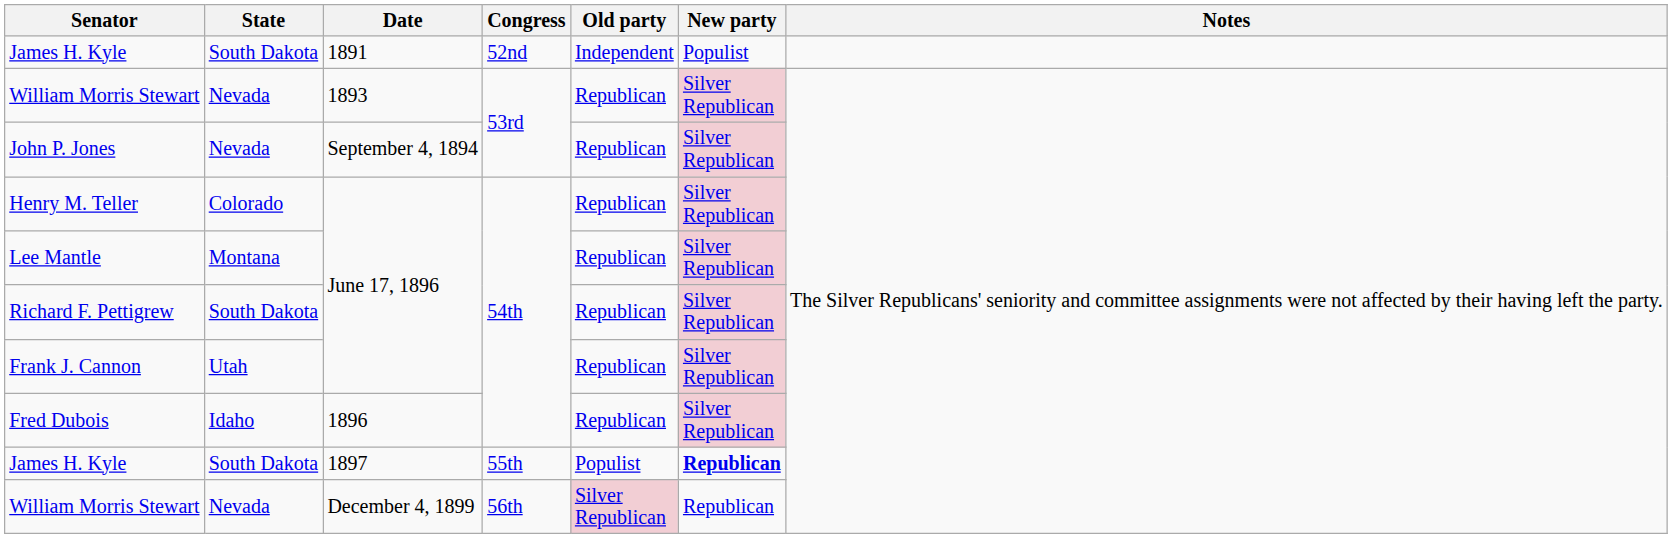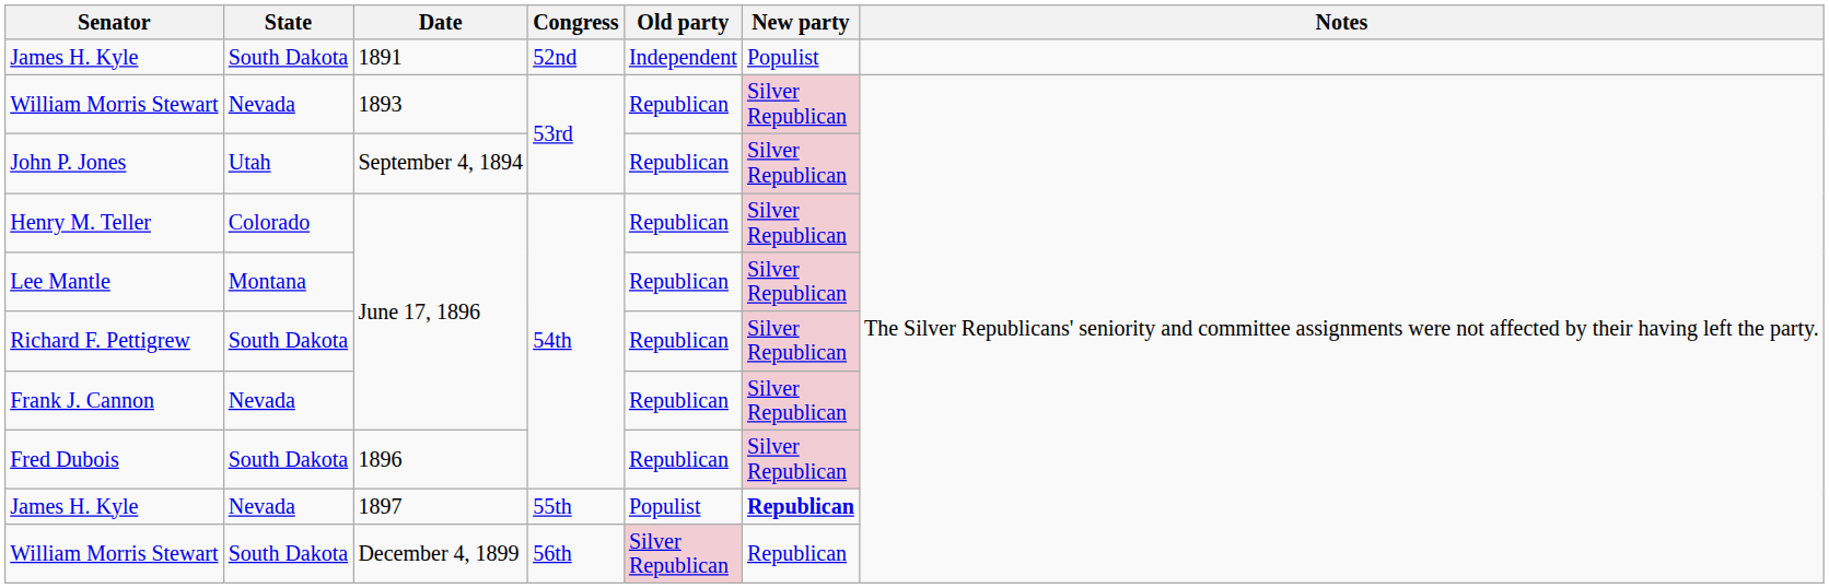 <table class=wikitable>
 <tr valign=bottom>
 <th>Senator</th>
 <th>State</th>
 <th>Date</th>
 <th>Congress</th>
 <th>Old party</th>
 <th>New party</th>
 <th>Notes</th>
 </tr>
 <tr>
 <td nowrap><a href='#'>James H. Kyle</a></td>
 <td><a href='#'>South Dakota</a></td>
 <td>1891</td>
 <td rowspan=1><a href='#'>52nd</a></td>
 <td><a href='#'>Independent</a></td>
 <td><a href='#'>Populist</a></td>
 <td></td>
 </tr>
 <tr>
 <td nowrap><a href='#'>William Morris Stewart</a></td>
 <td><a href='#'>Nevada</a></td>
 <td>1893</td>
 <td rowspan=2><a href='#'>53rd</a></td>
 <td><a href='#'>Republican</a></td>
 <td style="background:#F2CED4"><a href='#'>Silver<br>Republican</a></td>
 <td rowspan=9>The Silver Republicans' seniority and committee assignments were not affected by their having left the party.</td>
 </tr>
 <tr>
 <td><a href='#'>John P. Jones</a></td>
-<td><a href='#'>Nevada</a></td>
+<td><a href='#'>Utah</a></td>
 <td>September 4, 1894</td>
 <td><a href='#'>Republican</a></td>
 <td style="background:#F2CED4"><a href='#'>Silver<br>Republican</a></td>
 </tr>
 <tr>
 <td><a href='#'>Henry M. Teller</a></td>
 <td><a href='#'>Colorado</a></td>
 <td rowspan= 4>June 17, 1896</td>
 <td rowspan=5><a href='#'>54th</a></td>
 <td><a href='#'>Republican</a></td>
 <td style="background:#F2CED4"><a href='#'>Silver<br>Republican</a></td>
 </tr>
 <tr>
 <td><a href='#'>Lee Mantle</a></td>
 <td><a href='#'>Montana</a></td>
 <td><a href='#'>Republican</a></td>
 <td style="background:#F2CED4"><a href='#'>Silver<br>Republican</a></td>
 </tr>
 <tr>
 <td nowrap><a href='#'>Richard F. Pettigrew</a></td>
 <td><a href='#'>South Dakota</a></td>
 <td><a href='#'>Republican</a></td>
 <td style="background:#F2CED4"><a href='#'>Silver<br>Republican</a></td>
 </tr>
 <tr>
 <td nowrap><a href='#'>Frank J. Cannon</a></td>
-<td><a href='#'>Utah</a></td>
+<td><a href='#'>Nevada</a></td>
 <td><a href='#'>Republican</a></td>
 <td style="background:#F2CED4"><a href='#'>Silver<br>Republican</a></td>
 </tr>
 <tr>
 <td><a href='#'>Fred Dubois</a></td>
-<td><a href='#'>Idaho</a></td>
+<td><a href='#'>South Dakota</a></td>
 <td>1896</td>
 <td><a href='#'>Republican</a></td>
 <td style="background:#F2CED4"><a href='#'>Silver<br>Republican</a></td>
 </tr>
 <tr>
 <td><a href='#'>James H. Kyle</a></td>
-<td><a href='#'>South Dakota</a></td>
+<td><a href='#'>Nevada</a></td>
 <td>1897</td>
 <td><a href='#'>55th</a></td>
 <td><a href='#'>Populist</a></td>
 <td><strong><a href='#'>Republican</a></strong></td>
 </tr>
 <tr>
 <td><a href='#'>William Morris Stewart</a></td>
-<td><a href='#'>Nevada</a></td>
+<td><a href='#'>South Dakota</a></td>
 <td>December 4, 1899</td>
 <td><a href='#'>56th</a></td>
 <td style="background:#F2CED4"><a href='#'>Silver<br>Republican</a></td>
 <td><a href='#'>Republican</a></td>
 </tr>
 </table>
